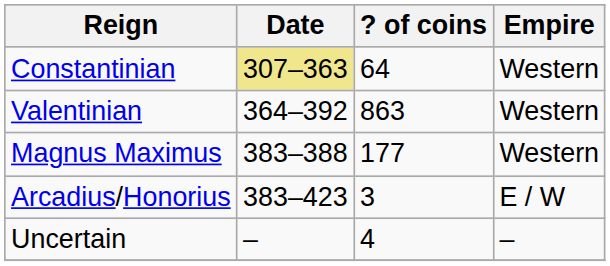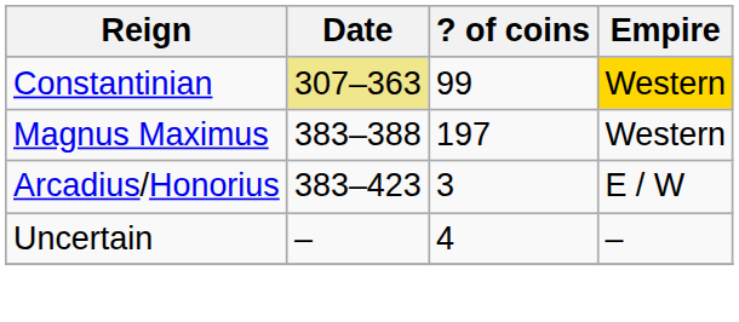 <table class="wikitable sortable">
 <tr>
 <th>Reign</th>
 <th>Date</th>
 <th>? of coins</th>
 <th>Empire</th>
 </tr>
 <tr>
 <td><a href='#'>Constantinian</a></td>
 <td style="background: khaki;">307–363</td>
-<td>64</td>
-<td>Western</td>
-</tr>
-<tr>
-<td><a href='#'>Valentinian</a></td>
-<td>364–392</td>
-<td>863</td>
-<td>Western</td>
+<td>99</td>
+<td style="background: gold;">Western</td>
 </tr>
 <tr>
 <td><a href='#'>Magnus Maximus</a></td>
 <td>383–388</td>
-<td>177</td>
+<td>197</td>
 <td>Western</td>
 </tr>
 <tr>
 <td><a href='#'>Arcadius</a>/<a href='#'>Honorius</a></td>
 <td>383–423</td>
 <td>3</td>
 <td>E / W</td>
 </tr>
 <tr>
 <td>Uncertain</td>
 <td>–</td>
 <td>4</td>
 <td>–</td>
 </tr>
 <tr>
 </tr>
 </table>
